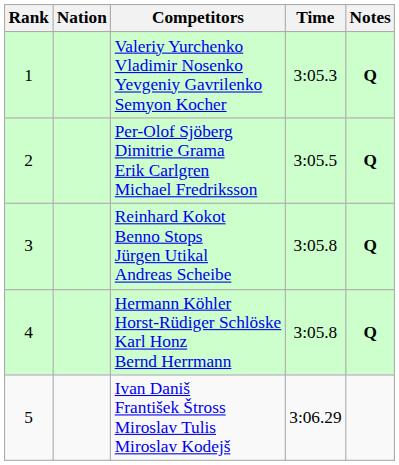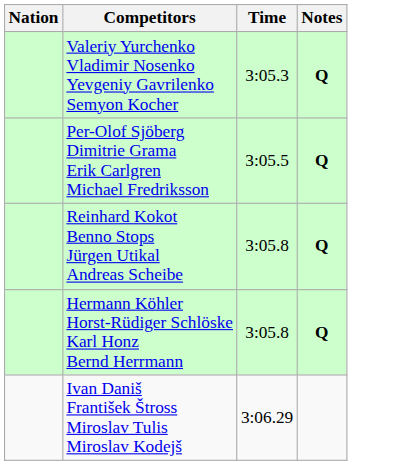 <table class="wikitable sortable" style="text-align:center">
 <tr>
-<th>Rank</th>
 <th>Nation</th>
 <th>Competitors</th>
 <th>Time</th>
 <th>Notes</th>
 </tr>
 <tr bgcolor=ccffcc>
-<td>1</td>
 <td align=left></td>
 <td align=left><a href='#'>Valeriy Yurchenko</a><br><a href='#'>Vladimir Nosenko</a><br><a href='#'>Yevgeniy Gavrilenko</a><br><a href='#'>Semyon Kocher</a></td>
 <td>3:05.3</td>
 <td><strong>Q</strong></td>
 </tr>
 <tr bgcolor=ccffcc>
-<td>2</td>
 <td align=left></td>
 <td align=left><a href='#'>Per-Olof Sjöberg</a><br><a href='#'>Dimitrie Grama</a><br><a href='#'>Erik Carlgren</a><br><a href='#'>Michael Fredriksson</a></td>
 <td>3:05.5</td>
 <td><strong>Q</strong></td>
 </tr>
 <tr bgcolor=ccffcc>
-<td>3</td>
 <td align=left></td>
 <td align=left><a href='#'>Reinhard Kokot</a><br><a href='#'>Benno Stops</a><br><a href='#'>Jürgen Utikal</a><br><a href='#'>Andreas Scheibe</a></td>
 <td>3:05.8</td>
 <td><strong>Q</strong></td>
 </tr>
 <tr bgcolor=ccffcc>
-<td>4</td>
 <td align=left></td>
 <td align=left><a href='#'>Hermann Köhler</a><br><a href='#'>Horst-Rüdiger Schlöske</a><br><a href='#'>Karl Honz</a><br><a href='#'>Bernd Herrmann</a></td>
 <td>3:05.8</td>
 <td><strong>Q</strong></td>
 </tr>
 <tr>
-<td>5</td>
 <td align=left></td>
 <td align=left><a href='#'>Ivan Daniš</a><br><a href='#'>František Štross</a><br><a href='#'>Miroslav Tulis</a><br><a href='#'>Miroslav Kodejš</a></td>
 <td>3:06.29</td>
 <td></td>
 </tr>
 </table>
